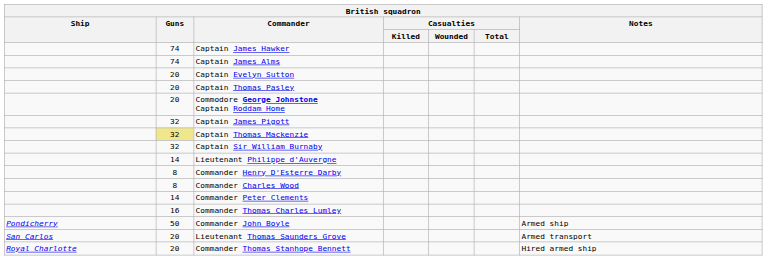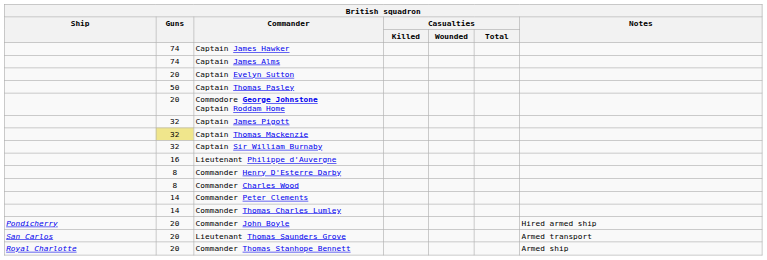 <table class="wikitable" border="1" style="width:100%;">
 <tr style="vertical-align:top;">
 <th colspan="11" bgcolor="white">British squadron</th>
 </tr>
 <tr valign="top"|- style="vertical-align:top;">
 <th width=20%; align= center rowspan=2>Ship</th>
 <th width=5%; align= center rowspan=2>Guns</th>
 <th width=25%; align= center rowspan=2>Commander</th>
 <th width=17%; align= center colspan=3>Casualties</th>
 <th width=33%; align= center rowspan=2>Notes</th>
 </tr>
 <tr valign="top">
 <th width=6%; align= center>Killed</th>
 <th width=6%; align= center>Wounded</th>
 <th width=6%; align= center>Total</th>
 </tr>
 <tr style="vertical-align:top;">
 <td align= left></td>
 <td align= center>74</td>
 <td align= left>Captain <a href='#'>James Hawker</a></td>
 <td align= right></td>
 <td align= right></td>
 <td align= right></td>
 <td align= left></td>
 </tr>
 <tr style="vertical-align:top;">
 <td align= left></td>
 <td align= center>74</td>
 <td align= left>Captain <a href='#'>James Alms</a></td>
 <td align= right></td>
 <td align= right></td>
 <td align= right></td>
 <td align= left></td>
 </tr>
 <tr style="vertical-align:top;">
 <td align= left></td>
 <td align= center>20</td>
 <td align= left>Captain <a href='#'>Evelyn Sutton</a></td>
 <td align= right></td>
 <td align= right></td>
 <td align= right></td>
 <td align= left></td>
 </tr>
 <tr style="vertical-align:top;">
 <td align= left></td>
-<td align= center>20</td>
+<td align= center>50</td>
 <td align= left>Captain <a href='#'>Thomas Pasley</a></td>
 <td align= right></td>
 <td align= right></td>
 <td align= right></td>
 <td align= left></td>
 </tr>
 <tr style="vertical-align:top;">
 <td align= left></td>
 <td align= center>20</td>
 <td align= left>Commodore <strong><a href='#'>George Johnstone</a></strong><br>Captain <a href='#'>Roddam Home</a></td>
 <td align= right></td>
 <td align= right></td>
 <td align= right></td>
 <td align= left></td>
 </tr>
 <tr style="vertical-align:top;">
 <td align= left></td>
 <td align= center>32</td>
 <td align= left>Captain <a href='#'>James Pigott</a></td>
 <td align= right></td>
 <td align= right></td>
 <td align= right></td>
 <td align= left></td>
 </tr>
 <tr style="vertical-align:top;">
 <td align= left></td>
 <td align= center style="background: khaki;">32</td>
 <td align= left>Captain <a href='#'>Thomas Mackenzie</a></td>
 <td align= right></td>
 <td align= right></td>
 <td align= right></td>
 <td align= left></td>
 </tr>
 <tr style="vertical-align:top;">
 <td align= left></td>
 <td align= center>32</td>
 <td align= left>Captain <a href='#'>Sir William Burnaby</a></td>
 <td align= right></td>
 <td align= right></td>
 <td align= right></td>
 <td align= left></td>
 </tr>
 <tr style="vertical-align:top;">
 <td align= left></td>
-<td align= center>14</td>
+<td align= center>16</td>
 <td align= left>Lieutenant <a href='#'>Philippe d'Auvergne</a></td>
 <td align= right></td>
 <td align= right></td>
 <td align= right></td>
 <td align= left></td>
 </tr>
 <tr style="vertical-align:top;">
 <td align= left></td>
 <td align= center>8</td>
 <td align= left>Commander <a href='#'>Henry D'Esterre Darby</a></td>
 <td align= right></td>
 <td align= right></td>
 <td align= right></td>
 <td align= left></td>
 </tr>
 <tr style="vertical-align:top;">
 <td align= left></td>
 <td align= center>8</td>
 <td align= left>Commander <a href='#'>Charles Wood</a></td>
 <td align= right></td>
 <td align= right></td>
 <td align= right></td>
 <td align= left></td>
 </tr>
 <tr style="vertical-align:top;">
 <td align= left></td>
 <td align= center>14</td>
 <td align= left>Commander <a href='#'>Peter Clements</a></td>
 <td align= right></td>
 <td align= right></td>
 <td align= right></td>
 <td align= left></td>
 </tr>
 <tr style="vertical-align:top;">
 <td align= left></td>
-<td align= center>16</td>
+<td align= center>14</td>
 <td align= left>Commander <a href='#'>Thomas Charles Lumley</a></td>
 <td align= right></td>
 <td align= right></td>
 <td align= right></td>
 <td align= left></td>
 </tr>
 <tr style="vertical-align:top;">
 <td align= left><a href='#'><em>Pondicherry</em></a></td>
-<td align= center>50</td>
+<td align= center>20</td>
 <td align= left>Commander <a href='#'>John Boyle</a></td>
 <td align= right></td>
 <td align= right></td>
 <td align= right></td>
-<td align= left>Armed ship</td>
+<td align= left>Hired armed ship</td>
 </tr>
 <tr style="vertical-align:top;">
 <td align= left><a href='#'><em>San Carlos</em></a></td>
 <td align= center>20</td>
 <td align= left>Lieutenant <a href='#'>Thomas Saunders Grove</a></td>
 <td align= right></td>
 <td align= right></td>
 <td align= right></td>
 <td align= left>Armed transport</td>
 </tr>
 <tr style="vertical-align:top;">
 <td align= left><a href='#'><em>Royal Charlotte</em></a></td>
 <td align= center>20</td>
 <td align= left>Commander <a href='#'>Thomas Stanhope Bennett</a></td>
 <td align= right></td>
 <td align= right></td>
 <td align= right></td>
-<td align= left>Hired armed ship</td>
+<td align= left>Armed ship</td>
 </tr>
 </table>
